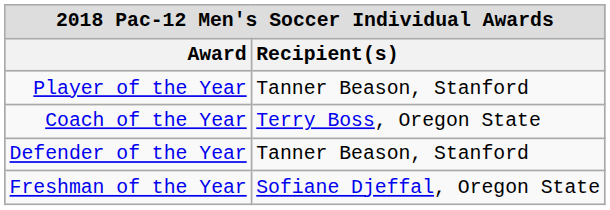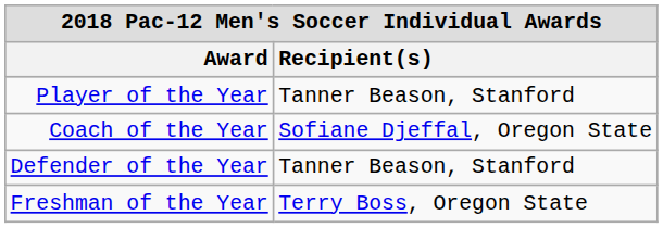 <table class="wikitable" style="white-space:nowrap; font-size:90%;">
 <tr>
 <td colspan="7" style="text-align:center; background:#ddd;"><strong>2018 Pac-12 Men's Soccer Individual Awards</strong></td>
 </tr>
 <tr>
 <th style="text-align:right;">Award</th>
 <th style="text-align:left;">Recipient(s)</th>
 </tr>
 <tr>
 <td style="text-align:right;"><a href='#'>Player of the Year</a></td>
 <td style="text-align:left;">Tanner Beason, Stanford</td>
 </tr>
 <tr>
 <td style="text-align:right;"><a href='#'>Coach of the Year</a></td>
-<td style="text-align:left;"><a href='#'>Terry Boss</a>, Oregon State</td>
+<td style="text-align:left;"><a href='#'>Sofiane Djeffal</a>, Oregon State</td>
 </tr>
 <tr>
 <td style="text-align:right;"><a href='#'>Defender of the Year</a></td>
 <td style="text-align:left;">Tanner Beason, Stanford</td>
 </tr>
 <tr>
 <td style="text-align:right;"><a href='#'>Freshman of the Year</a></td>
-<td style="text-align:left;"><a href='#'>Sofiane Djeffal</a>, Oregon State</td>
+<td style="text-align:left;"><a href='#'>Terry Boss</a>, Oregon State</td>
 </tr>
 </table>
